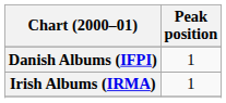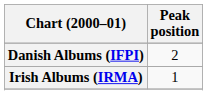 <table class="wikitable plainrowheaders sortable">
 <tr>
 <th>Chart (2000–01)</th>
 <th>Peak<br>position</th>
 </tr>
 <tr>
 </tr>
 <tr>
 </tr>
 <tr>
 </tr>
 <tr>
 <th scope="row">Danish Albums (<a href='#'>IFPI</a>)</th>
-<td style="text-align:center;">1</td>
+<td style="text-align:center;">2</td>
 </tr>
 <tr>
 </tr>
 <tr>
 </tr>
 <tr>
 </tr>
 <tr>
 <th scope="row">Irish Albums (<a href='#'>IRMA</a>)</th>
 <td style="text-align:center;">1</td>
 </tr>
 <tr>
 </tr>
 <tr>
 </tr>
 <tr>
 </tr>
 <tr>
 </tr>
 <tr>
 </tr>
 <tr>
 </tr>
 </table>
